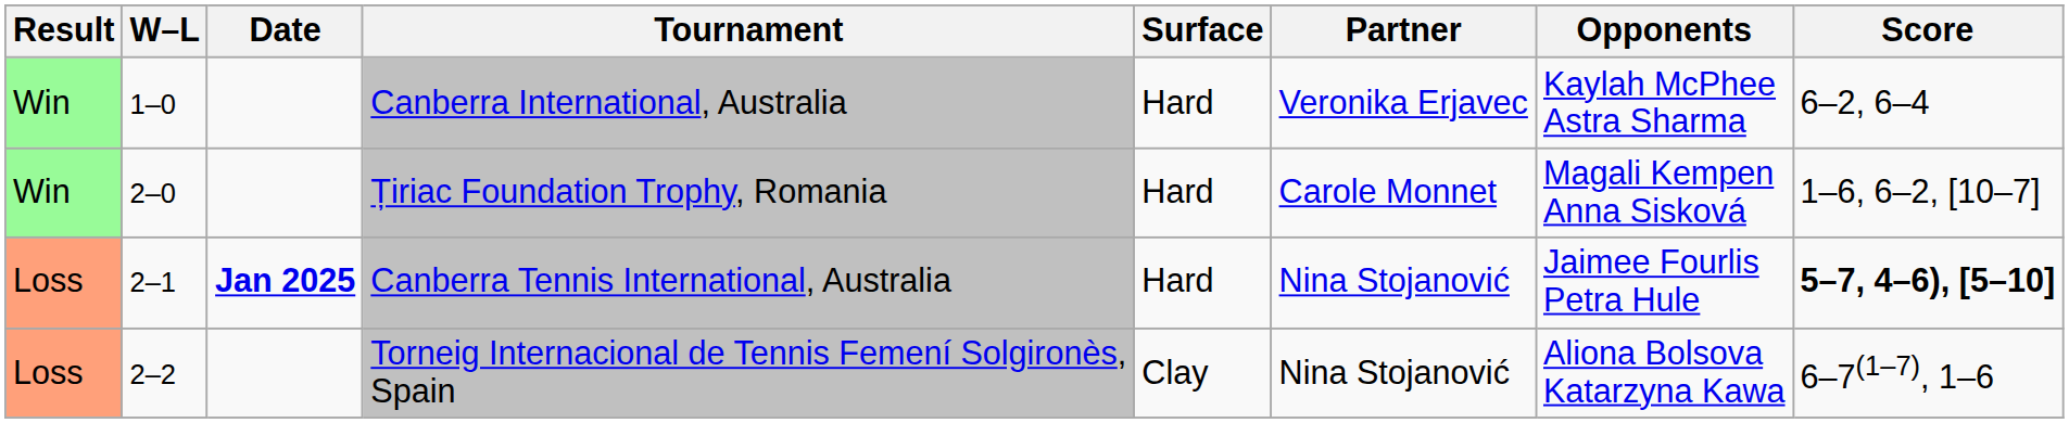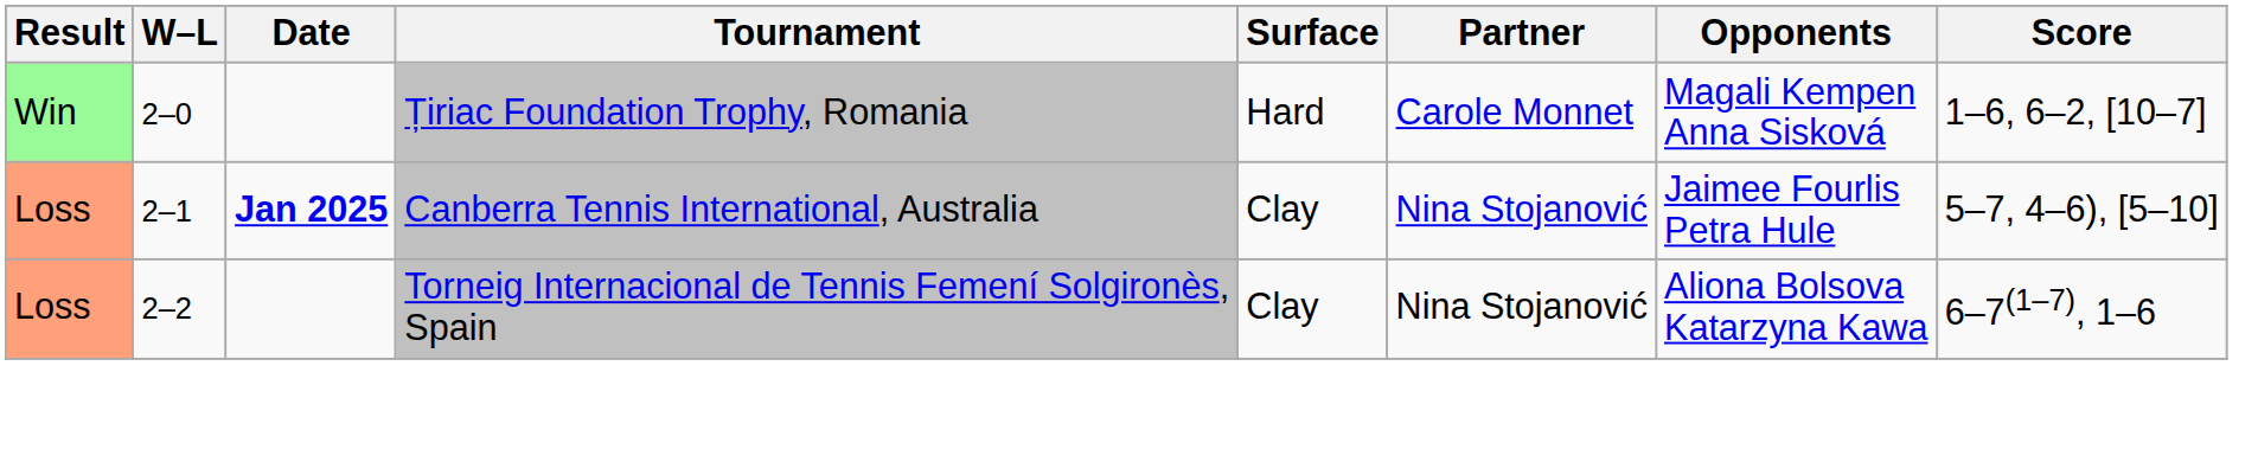 <table class="sortable wikitable">
 <tr>
 <th>Result</th>
 <th class="unsortable">W–L</th>
 <th>Date</th>
 <th>Tournament</th>
 <th>Surface</th>
 <th>Partner</th>
 <th>Opponents</th>
 <th class="unsortable">Score</th>
-</tr>
-<tr>
-<td style="background:#98FB98;">Win</td>
-<td><small>1–0</small></td>
-<td><a href='#'></a></td>
-<td bgcolor=silver><a href='#'>Canberra International</a>, Australia</td>
-<td>Hard</td>
-<td> <a href='#'>Veronika Erjavec</a></td>
-<td> <a href='#'>Kaylah McPhee</a> <br>  <a href='#'>Astra Sharma</a></td>
-<td>6–2, 6–4</td>
 </tr>
 <tr>
 <td style="background:#98FB98;">Win</td>
 <td><small>2–0</small></td>
 <td><a href='#'></a></td>
 <td bgcolor=silver><a href='#'>Țiriac Foundation Trophy</a>, Romania</td>
 <td>Hard</td>
 <td> <a href='#'>Carole Monnet</a></td>
 <td> <a href='#'>Magali Kempen</a> <br>  <a href='#'>Anna Sisková</a></td>
 <td>1–6, 6–2, [10–7]</td>
 </tr>
 <tr>
 <td style="background:#ffa07a;">Loss</td>
 <td><small>2–1</small></td>
 <td><strong><a href='#'>Jan 2025</a></strong></td>
 <td bgcolor=silver><a href='#'>Canberra Tennis International</a>, Australia</td>
-<td>Hard</td>
+<td>Clay</td>
 <td> <a href='#'>Nina Stojanović</a></td>
 <td> <a href='#'>Jaimee Fourlis</a> <br>  <a href='#'>Petra Hule</a></td>
-<td><strong>5–7, 4–6), [5–10]</strong></td>
+<td>5–7, 4–6), [5–10]</td>
 </tr>
 <tr>
 <td style="background:#ffa07a;">Loss</td>
 <td><small>2–2</small></td>
 <td><a href='#'></a></td>
 <td bgcolor=silver><a href='#'>Torneig Internacional de Tennis Femení Solgironès</a>, <br>Spain</td>
 <td>Clay</td>
 <td> Nina Stojanović</td>
 <td> <a href='#'>Aliona Bolsova</a> <br>  <a href='#'>Katarzyna Kawa</a></td>
 <td>6–7<sup>(1–7)</sup>, 1–6</td>
 </tr>
 </table>
